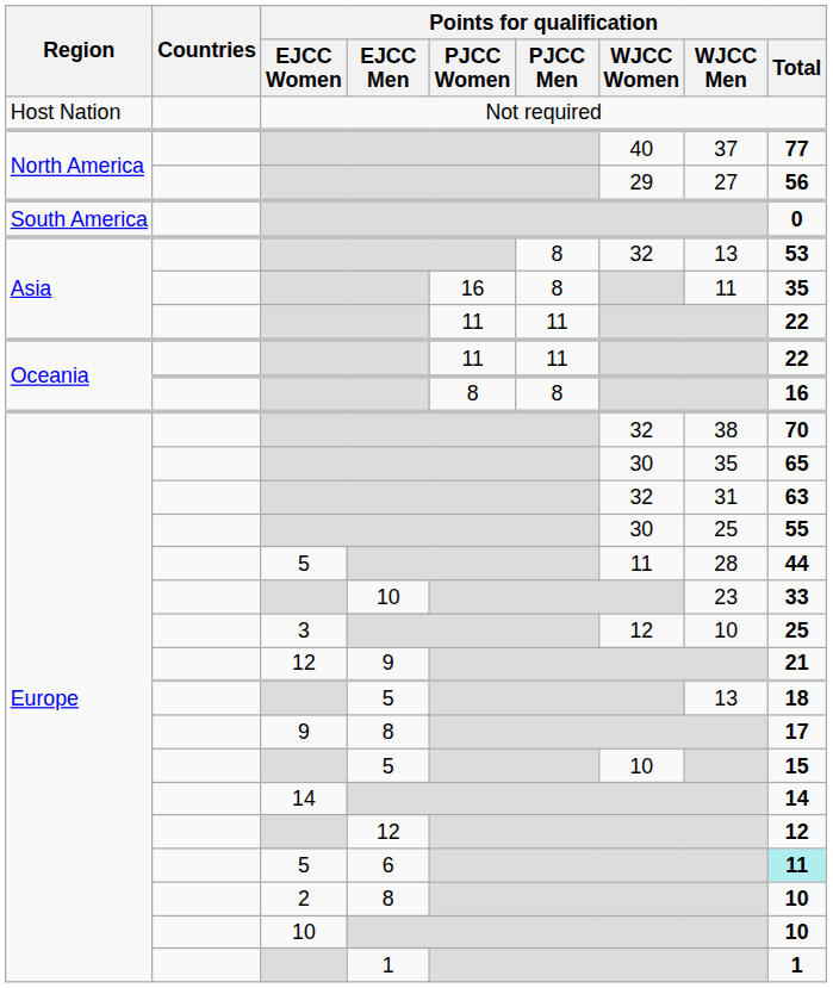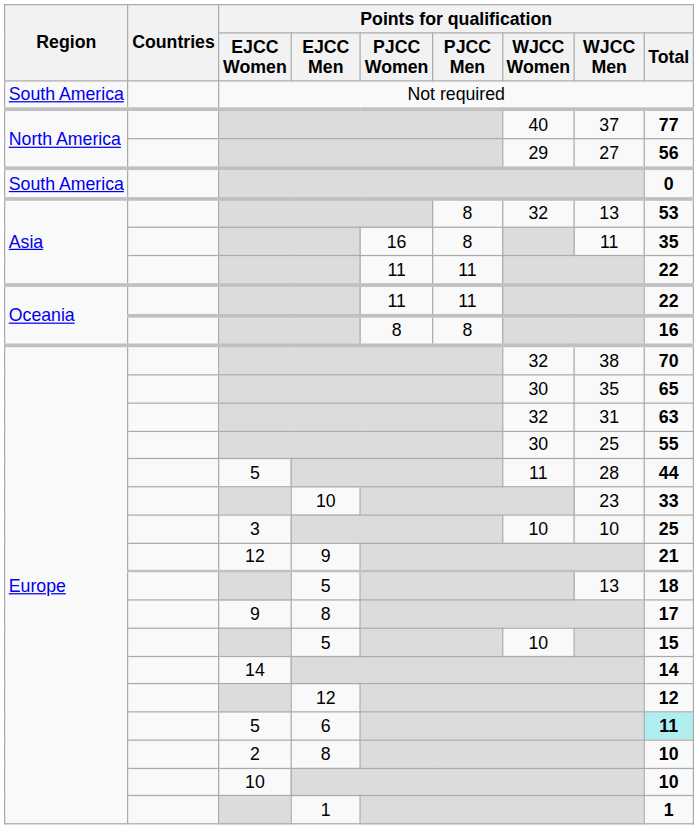 <table class="wikitable" style="text-align:center; font-size:90%;">
 <tr>
 <th rowspan=2>Region</th>
 <th rowspan=2>Countries</th>
 <th colspan=7>Points for qualification</th>
 </tr>
 <tr>
 <th width=50>EJCC <br> Women</th>
 <th width=50>EJCC <br> Men</th>
 <th width=50>PJCC <br> Women</th>
 <th width=50>PJCC <br> Men</th>
 <th width=50>WJCC <br> Women</th>
 <th width=50>WJCC <br> Men</th>
 <th>Total</th>
 </tr>
 <tr style="border-bottom:3px solid silver;">
-<td align=left>Host Nation</td>
+<td align=left><a href='#'>South America</a></td>
 <td align=left><strong></strong></td>
 <td colspan=7>Not required</td>
 </tr>
 <tr>
 <td align=left rowspan=2><a href='#'>North America</a></td>
 <td align=left><strong></strong></td>
 <td colspan=4 bgcolor=#DCDCDC></td>
 <td>40</td>
 <td>37</td>
 <td><strong>77</strong></td>
 </tr>
 <tr style="border-bottom:3px solid silver;">
 <td align=left><strong></strong></td>
 <td colspan=4 bgcolor=#DCDCDC></td>
 <td>29</td>
 <td>27</td>
 <td><strong>56</strong></td>
 </tr>
 <tr style="border-bottom:3px solid silver;">
 <td align=left><a href='#'>South America</a></td>
 <td align=left><strong></strong></td>
 <td colspan=6 bgcolor=#DCDCDC></td>
 <td><strong>0</strong></td>
 </tr>
 <tr>
 <td align=left rowspan=3><a href='#'>Asia</a></td>
 <td align=left><strong></strong></td>
 <td colspan=3 bgcolor=#DCDCDC></td>
 <td>8</td>
 <td>32</td>
 <td>13</td>
 <td><strong>53</strong></td>
 </tr>
 <tr>
 <td align=left><strong></strong></td>
 <td colspan=2 bgcolor=#DCDCDC></td>
 <td>16</td>
 <td>8</td>
 <td bgcolor=#DCDCDC></td>
 <td>11</td>
 <td><strong>35</strong></td>
 </tr>
 <tr style="border-bottom:3px solid silver;">
 <td align=left><strong></strong></td>
 <td colspan=2 bgcolor=#DCDCDC></td>
 <td>11</td>
 <td>11</td>
 <td colspan=2 bgcolor=#DCDCDC></td>
 <td><strong>22</strong></td>
 </tr>
 <tr style="border-bottom:3px solid silver;">
 <td align=left rowspan=2><a href='#'>Oceania</a></td>
 <td style="border-bottom:2px solid silver;" align=left><strong></strong></td>
 <td style="border-bottom:2px solid silver;" colspan=2 bgcolor=#DCDCDC></td>
 <td style="border-bottom:2px solid silver;">11</td>
 <td style="border-bottom:2px solid silver;">11</td>
 <td style="border-bottom:2px solid silver;" colspan=2 bgcolor=#DCDCDC></td>
 <td style="border-bottom:2px solid silver;"><strong>22</strong></td>
 </tr>
 <tr style="border-bottom:3px solid silver;">
 <td align=left></td>
 <td colspan=2 bgcolor=#DCDCDC></td>
 <td>8</td>
 <td>8</td>
 <td colspan=2 bgcolor=#DCDCDC></td>
 <td><strong>16</strong></td>
 </tr>
 <tr>
 <td align=left rowspan=17><a href='#'>Europe</a></td>
 <td align=left><strong></strong></td>
 <td colspan=4 bgcolor=#DCDCDC></td>
 <td>32</td>
 <td>38</td>
 <td><strong>70</strong></td>
 </tr>
 <tr>
 <td align=left><strong></strong></td>
 <td colspan=4 bgcolor=#DCDCDC></td>
 <td>30</td>
 <td>35</td>
 <td><strong>65</strong></td>
 </tr>
 <tr>
 <td align=left><strong></strong></td>
 <td colspan=4 bgcolor=#DCDCDC></td>
 <td>32</td>
 <td>31</td>
 <td><strong>63</strong></td>
 </tr>
 <tr>
 <td align=left><strong></strong></td>
 <td colspan=4 bgcolor=#DCDCDC></td>
 <td>30</td>
 <td>25</td>
 <td><strong>55</strong></td>
 </tr>
 <tr>
 <td align=left><strong></strong></td>
 <td>5</td>
 <td colspan=3 bgcolor=#DCDCDC></td>
 <td>11</td>
 <td>28</td>
 <td><strong>44</strong></td>
 </tr>
 <tr>
 <td align=left><strong></strong></td>
 <td bgcolor=#DCDCDC></td>
 <td>10</td>
 <td colspan=3 bgcolor=#DCDCDC></td>
 <td>23</td>
 <td><strong>33</strong></td>
 </tr>
 <tr>
 <td align=left><strong></strong></td>
 <td>3</td>
 <td colspan=3 bgcolor=#DCDCDC></td>
-<td>12</td>
+<td>10</td>
 <td>10</td>
 <td><strong>25</strong></td>
 </tr>
 <tr style="border-bottom:2px solid silver;">
 <td align=left><strong></strong></td>
 <td>12</td>
 <td>9</td>
 <td colspan=4 bgcolor=#DCDCDC></td>
 <td><strong>21</strong></td>
 </tr>
 <tr>
 <td align=left></td>
 <td bgcolor=#DCDCDC></td>
 <td>5</td>
 <td colspan=3 bgcolor=#DCDCDC></td>
 <td>13</td>
 <td><strong>18</strong></td>
 </tr>
 <tr>
 <td align=left></td>
 <td>9</td>
 <td>8</td>
 <td colspan=4 bgcolor=#DCDCDC></td>
 <td><strong>17</strong></td>
 </tr>
 <tr>
 <td align=left></td>
 <td bgcolor=#DCDCDC></td>
 <td>5</td>
 <td colspan=2 bgcolor=#DCDCDC></td>
 <td>10</td>
 <td bgcolor=#DCDCDC></td>
 <td><strong>15</strong></td>
 </tr>
 <tr>
 <td align=left></td>
 <td>14</td>
 <td colspan=5 bgcolor=#DCDCDC></td>
 <td><strong>14</strong></td>
 </tr>
 <tr>
 <td align=left></td>
 <td bgcolor=#DCDCDC></td>
 <td>12</td>
 <td colspan=4 bgcolor=#DCDCDC></td>
 <td><strong>12</strong></td>
 </tr>
 <tr>
 <td align=left></td>
 <td>5</td>
 <td>6</td>
 <td colspan=4 bgcolor=#DCDCDC></td>
 <td style="background: paleturquoise;"><strong>11</strong></td>
 </tr>
 <tr>
 <td align=left></td>
 <td>2</td>
 <td>8</td>
 <td colspan=4 bgcolor=#DCDCDC></td>
 <td><strong>10</strong></td>
 </tr>
 <tr>
 <td align=left></td>
 <td>10</td>
 <td colspan=5 bgcolor=#DCDCDC></td>
 <td><strong>10</strong></td>
 </tr>
 <tr>
 <td align=left></td>
 <td bgcolor=#DCDCDC></td>
 <td>1</td>
 <td colspan=4 bgcolor=#DCDCDC></td>
 <td><strong>1</strong></td>
 </tr>
 </table>
